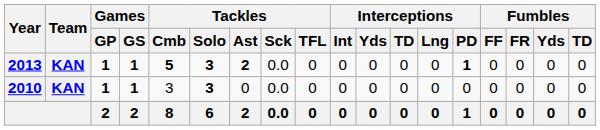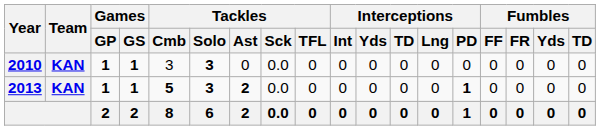 <table class="wikitable" style="text-align:center">
 <tr>
 <th rowspan="2">Year</th>
 <th rowspan="2">Team</th>
 <th colspan="2">Games</th>
 <th colspan="5">Tackles</th>
 <th colspan="5">Interceptions</th>
 <th colspan="4">Fumbles</th>
 </tr>
 <tr>
 <th>GP</th>
 <th>GS</th>
 <th>Cmb</th>
 <th>Solo</th>
 <th>Ast</th>
 <th>Sck</th>
 <th>TFL</th>
 <th>Int</th>
 <th>Yds</th>
 <th>TD</th>
 <th>Lng</th>
 <th>PD</th>
 <th>FF</th>
 <th>FR</th>
 <th>Yds</th>
 <th>TD</th>
 </tr>
 <tr>
+<th><a href='#'>2010</a></th>
+<th><a href='#'>KAN</a></th>
+<td><strong>1</strong></td>
+<td><strong>1</strong></td>
+<td>3</td>
+<td><strong>3</strong></td>
+<td>0</td>
+<td>0.0</td>
+<td>0</td>
+<td>0</td>
+<td>0</td>
+<td>0</td>
+<td>0</td>
+<td>0</td>
+<td>0</td>
+<td>0</td>
+<td>0</td>
+<td>0</td>
+</tr>
+<tr>
 <th><a href='#'>2013</a></th>
 <th><a href='#'>KAN</a></th>
 <td><strong>1</strong></td>
 <td><strong>1</strong></td>
 <td><strong>5</strong></td>
 <td><strong>3</strong></td>
 <td><strong>2</strong></td>
 <td>0.0</td>
 <td>0</td>
 <td>0</td>
 <td>0</td>
 <td>0</td>
 <td>0</td>
 <td><strong>1</strong></td>
-<td>0</td>
-<td>0</td>
-<td>0</td>
-<td>0</td>
-</tr>
-<tr>
-<th><a href='#'>2010</a></th>
-<th><a href='#'>KAN</a></th>
-<td><strong>1</strong></td>
-<td><strong>1</strong></td>
-<td>3</td>
-<td><strong>3</strong></td>
-<td>0</td>
-<td>0.0</td>
-<td>0</td>
-<td>0</td>
-<td>0</td>
-<td>0</td>
-<td>0</td>
-<td>0</td>
 <td>0</td>
 <td>0</td>
 <td>0</td>
 <td>0</td>
 </tr>
 <tr>
 <th colspan="2"></th>
 <th>2</th>
 <th>2</th>
 <th>8</th>
 <th>6</th>
 <th>2</th>
 <th>0.0</th>
 <th>0</th>
 <th>0</th>
 <th>0</th>
 <th>0</th>
 <th>0</th>
 <th>1</th>
 <th>0</th>
 <th>0</th>
 <th>0</th>
 <th>0</th>
 </tr>
 </table>
